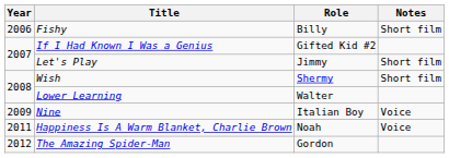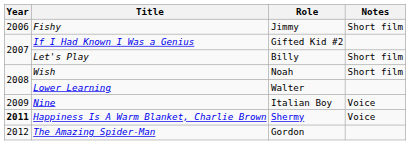 <table class=wikitable>
 <tr>
 <th>Year</th>
 <th>Title</th>
 <th>Role</th>
 <th>Notes</th>
 </tr>
 <tr>
 <td>2006</td>
 <td><em>Fishy</em></td>
-<td>Billy</td>
+<td>Jimmy</td>
 <td>Short film</td>
 </tr>
 <tr>
 <td rowspan=2>2007</td>
 <td><em><a href='#'>If I Had Known I Was a Genius</a></em></td>
 <td>Gifted Kid #2</td>
 <td></td>
 </tr>
 <tr>
 <td><em>Let's Play</em></td>
-<td>Jimmy</td>
+<td>Billy</td>
 <td>Short film</td>
 </tr>
 <tr>
 <td rowspan=2>2008</td>
 <td><em>Wish</em></td>
-<td><a href='#'>Shermy</a></td>
+<td>Noah</td>
 <td>Short film</td>
 </tr>
 <tr>
 <td><em><a href='#'>Lower Learning</a></em></td>
 <td>Walter</td>
 <td></td>
 </tr>
 <tr>
 <td rowspan=1>2009</td>
 <td><em><a href='#'>Nine</a></em></td>
 <td>Italian Boy</td>
 <td>Voice</td>
 </tr>
 <tr>
-<td>2011</td>
+<td><strong>2011</strong></td>
 <td><em><a href='#'>Happiness Is A Warm Blanket, Charlie Brown</a></em></td>
-<td>Noah</td>
+<td><a href='#'>Shermy</a></td>
 <td>Voice</td>
 </tr>
 <tr>
 <td>2012</td>
 <td><em><a href='#'>The Amazing Spider-Man</a></em></td>
 <td>Gordon</td>
 <td></td>
 </tr>
 </table>
